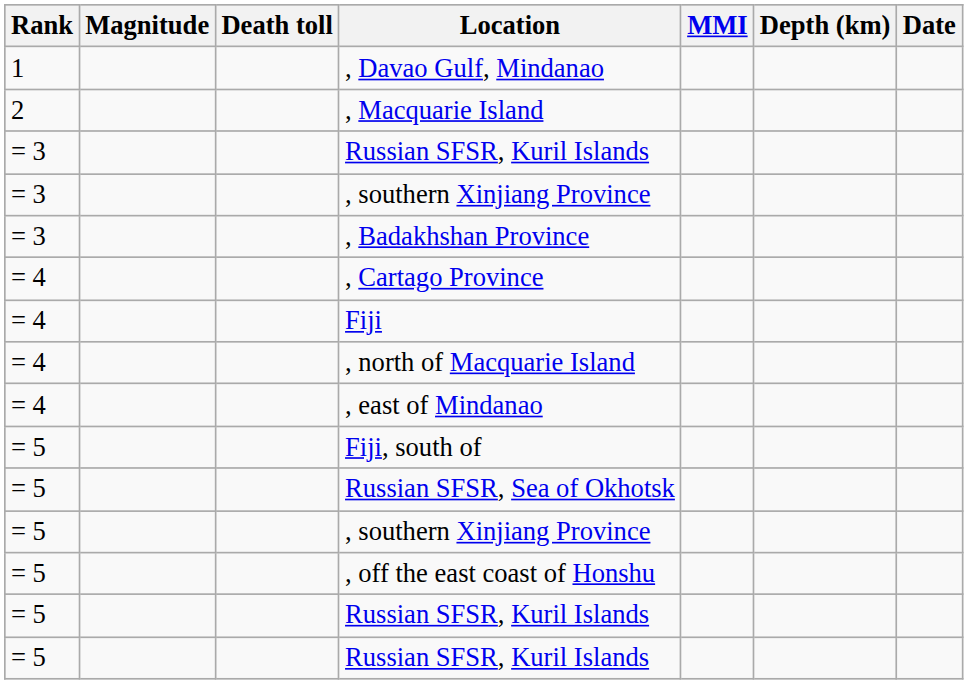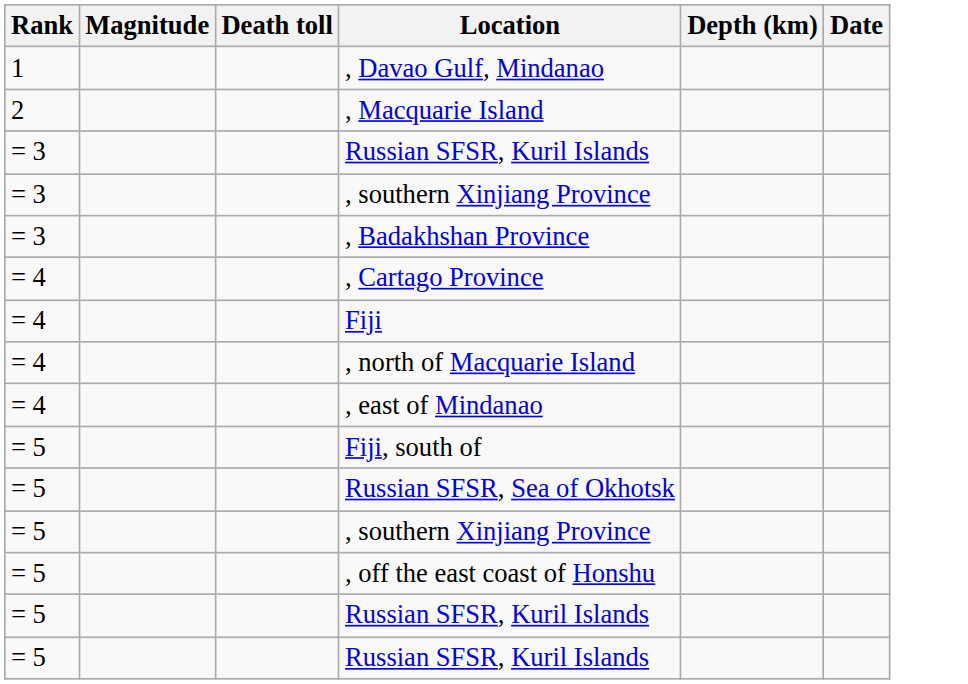 <table class="sortable wikitable" style="font-size:100%;">
 <tr>
 <th>Rank</th>
 <th>Magnitude</th>
 <th>Death toll</th>
 <th>Location</th>
-<th><a href='#'>MMI</a></th>
 <th>Depth (km)</th>
 <th>Date</th>
 </tr>
 <tr>
 <td>1</td>
 <td></td>
 <td></td>
 <td>, <a href='#'>Davao Gulf</a>, <a href='#'>Mindanao</a></td>
 <td></td>
 <td></td>
-<td></td>
 </tr>
 <tr>
 <td>2</td>
 <td></td>
 <td></td>
 <td>, <a href='#'>Macquarie Island</a></td>
-<td></td>
 <td></td>
 <td></td>
 </tr>
 <tr>
 <td>= 3</td>
 <td></td>
 <td></td>
 <td> <a href='#'>Russian SFSR</a>, <a href='#'>Kuril Islands</a></td>
 <td></td>
 <td></td>
-<td></td>
 </tr>
 <tr>
 <td>= 3</td>
 <td></td>
 <td></td>
 <td>, southern <a href='#'>Xinjiang Province</a></td>
-<td></td>
 <td></td>
 <td></td>
 </tr>
 <tr>
 <td>= 3</td>
 <td></td>
 <td></td>
 <td>, <a href='#'>Badakhshan Province</a></td>
 <td></td>
 <td></td>
-<td></td>
 </tr>
 <tr>
 <td>= 4</td>
 <td></td>
 <td></td>
 <td>, <a href='#'>Cartago Province</a></td>
-<td></td>
 <td></td>
 <td></td>
 </tr>
 <tr>
 <td>= 4</td>
 <td></td>
 <td></td>
 <td> <a href='#'>Fiji</a></td>
 <td></td>
 <td></td>
-<td></td>
 </tr>
 <tr>
 <td>= 4</td>
 <td></td>
 <td></td>
 <td>, north of <a href='#'>Macquarie Island</a></td>
-<td></td>
 <td></td>
 <td></td>
 </tr>
 <tr>
 <td>= 4</td>
 <td></td>
 <td></td>
 <td>, east of <a href='#'>Mindanao</a></td>
 <td></td>
 <td></td>
-<td></td>
 </tr>
 <tr>
 <td>= 5</td>
 <td></td>
 <td></td>
 <td> <a href='#'>Fiji</a>, south of</td>
-<td></td>
 <td></td>
 <td></td>
 </tr>
 <tr>
 <td>= 5</td>
 <td></td>
 <td></td>
 <td> <a href='#'>Russian SFSR</a>, <a href='#'>Sea of Okhotsk</a></td>
 <td></td>
 <td></td>
-<td></td>
 </tr>
 <tr>
 <td>= 5</td>
 <td></td>
 <td></td>
 <td>, southern <a href='#'>Xinjiang Province</a></td>
-<td></td>
 <td></td>
 <td></td>
 </tr>
 <tr>
 <td>= 5</td>
 <td></td>
 <td></td>
 <td>, off the east coast of <a href='#'>Honshu</a></td>
 <td></td>
 <td></td>
-<td></td>
 </tr>
 <tr>
 <td>= 5</td>
 <td></td>
 <td></td>
 <td> <a href='#'>Russian SFSR</a>, <a href='#'>Kuril Islands</a></td>
-<td></td>
 <td></td>
 <td></td>
 </tr>
 <tr>
 <td>= 5</td>
 <td></td>
 <td></td>
 <td> <a href='#'>Russian SFSR</a>, <a href='#'>Kuril Islands</a></td>
 <td></td>
 <td></td>
-<td></td>
 </tr>
 </table>
